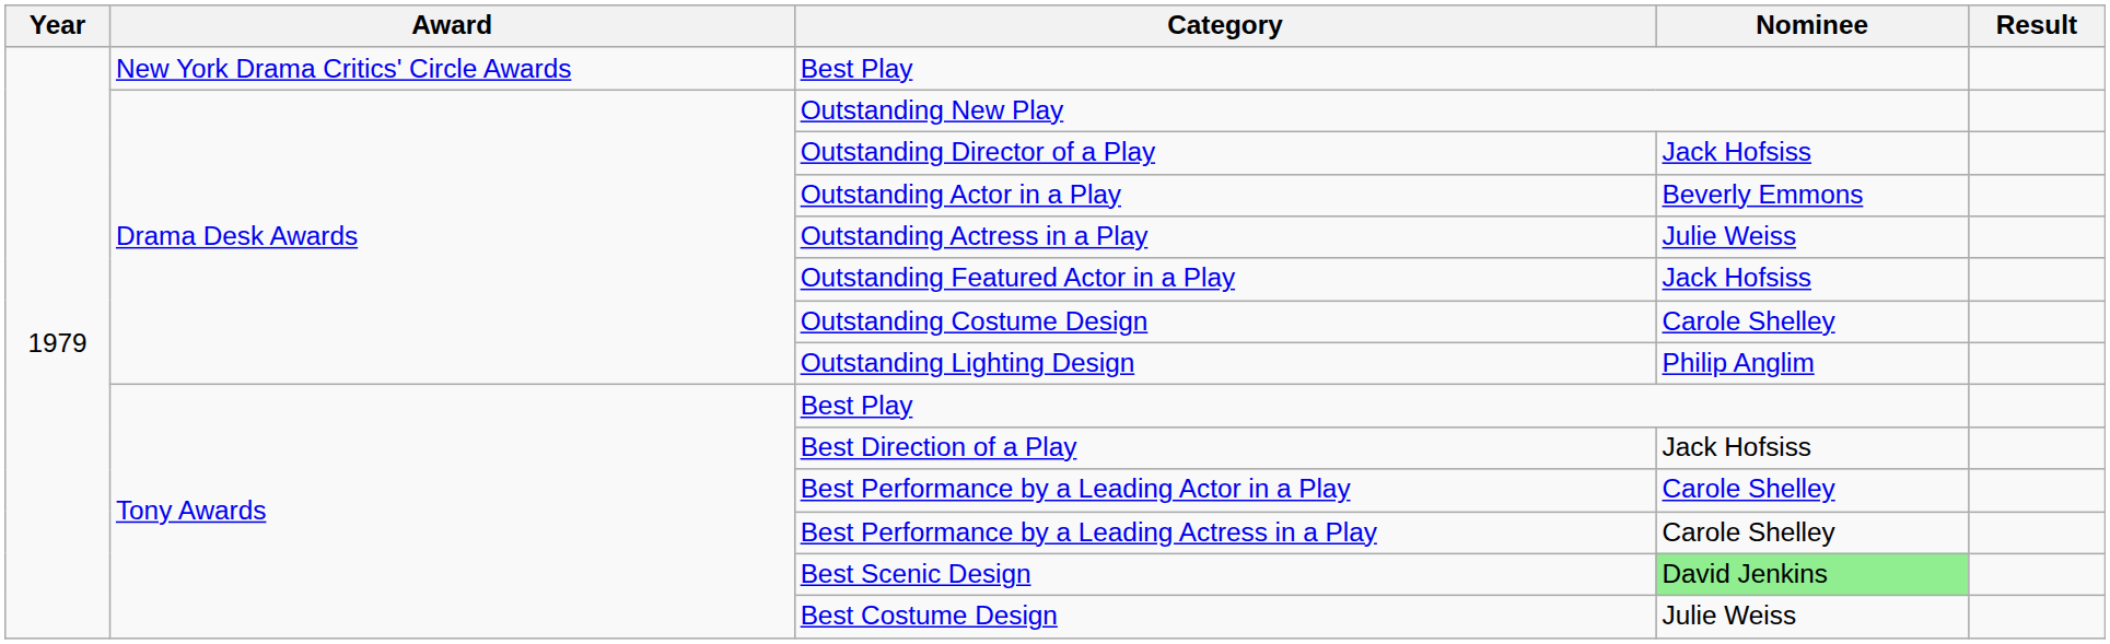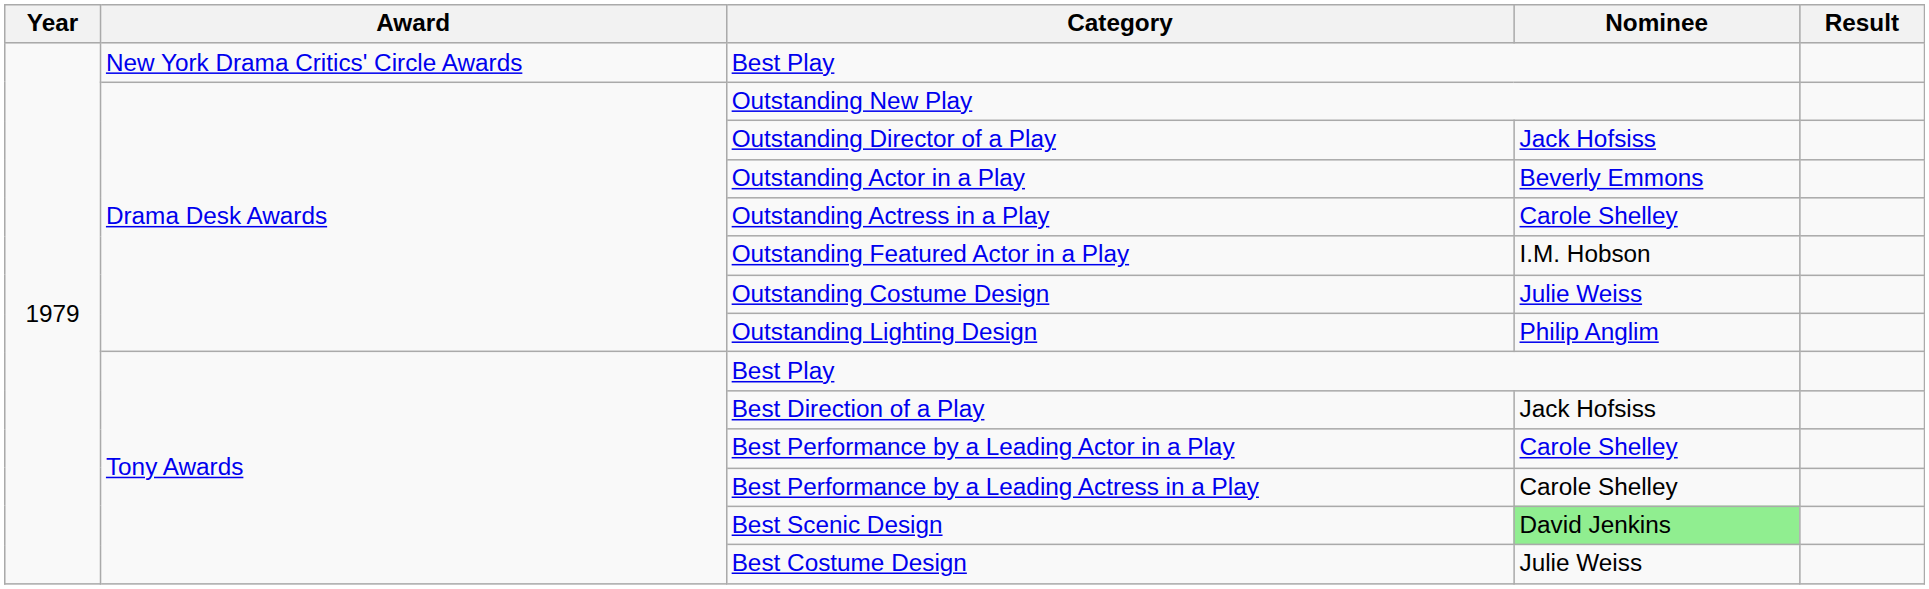 <table class="wikitable" style="width:100%;">
 <tr>
 <th>Year</th>
 <th><strong>Award</strong></th>
 <th><strong>Category</strong></th>
 <th><strong>Nominee</strong></th>
 <th><strong>Result</strong></th>
 </tr>
 <tr>
 <td align="center" rowspan="15">1979</td>
 <td><a href='#'>New York Drama Critics' Circle Awards</a></td>
 <td colspan="2"><a href='#'>Best Play</a></td>
 <td></td>
 </tr>
 <tr>
 <td rowspan="7"><a href='#'>Drama Desk Awards</a></td>
 <td colspan="2"><a href='#'>Outstanding New Play</a></td>
 <td></td>
 </tr>
 <tr>
 <td><a href='#'>Outstanding Director of a Play</a></td>
 <td><a href='#'>Jack Hofsiss</a></td>
 <td></td>
 </tr>
 <tr>
 <td><a href='#'>Outstanding Actor in a Play</a></td>
 <td><a href='#'>Beverly Emmons</a></td>
 <td></td>
 </tr>
 <tr>
 <td><a href='#'>Outstanding Actress in a Play</a></td>
-<td><a href='#'>Julie Weiss</a></td>
+<td><a href='#'>Carole Shelley</a></td>
 <td></td>
 </tr>
 <tr>
 <td><a href='#'>Outstanding Featured Actor in a Play</a></td>
-<td><a href='#'>Jack Hofsiss</a></td>
+<td>I.M. Hobson</td>
 <td></td>
 </tr>
 <tr>
 <td><a href='#'>Outstanding Costume Design</a></td>
-<td><a href='#'>Carole Shelley</a></td>
+<td><a href='#'>Julie Weiss</a></td>
 <td></td>
 </tr>
 <tr>
 <td><a href='#'>Outstanding Lighting Design</a></td>
 <td><a href='#'>Philip Anglim</a></td>
 <td></td>
 </tr>
 <tr>
 <td rowspan="6"><a href='#'>Tony Awards</a></td>
 <td colspan="2"><a href='#'>Best Play</a></td>
 <td></td>
 </tr>
 <tr>
 <td><a href='#'>Best Direction of a Play</a></td>
 <td>Jack Hofsiss</td>
 <td></td>
 </tr>
 <tr>
 <td><a href='#'>Best Performance by a Leading Actor in a Play</a></td>
 <td><a href='#'>Carole Shelley</a></td>
 <td></td>
 </tr>
 <tr>
 <td><a href='#'>Best Performance by a Leading Actress in a Play</a></td>
 <td>Carole Shelley</td>
 <td></td>
 </tr>
 <tr>
 <td><a href='#'>Best Scenic Design</a></td>
 <td style="background: lightgreen;">David Jenkins</td>
 <td></td>
 </tr>
 <tr>
 <td><a href='#'>Best Costume Design</a></td>
 <td>Julie Weiss</td>
 <td></td>
 </tr>
 </table>
